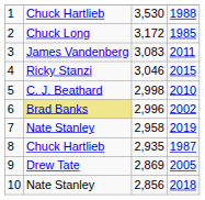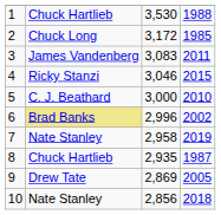 <table class="wikitable">
 <tr>
 </tr>
 <tr>
 <td>1</td>
 <td><a href='#'>Chuck Hartlieb</a></td>
 <td><abbr>3,530</abbr></td>
 <td><a href='#'>1988</a></td>
 </tr>
 <tr>
 <td>2</td>
 <td><a href='#'>Chuck Long</a></td>
 <td><abbr>3,172</abbr></td>
 <td><a href='#'>1985</a></td>
 </tr>
 <tr>
 <td>3</td>
 <td><a href='#'>James Vandenberg</a></td>
 <td><abbr>3,083</abbr></td>
 <td><a href='#'>2011</a></td>
 </tr>
 <tr>
 <td>4</td>
 <td><a href='#'>Ricky Stanzi</a></td>
 <td><abbr>3,046</abbr></td>
 <td><a href='#'>2015</a></td>
 </tr>
 <tr>
 <td>5</td>
 <td><a href='#'>C. J. Beathard</a></td>
-<td><abbr>2,998</abbr></td>
+<td><abbr>3,000</abbr></td>
 <td><a href='#'>2010</a></td>
 </tr>
 <tr>
 <td>6</td>
 <td style="background: khaki;"><a href='#'>Brad Banks</a></td>
 <td><abbr>2,996</abbr></td>
 <td><a href='#'>2002</a></td>
 </tr>
 <tr>
 <td>7</td>
 <td><a href='#'>Nate Stanley</a></td>
 <td><abbr>2,958</abbr></td>
 <td><a href='#'>2019</a></td>
 </tr>
 <tr>
 <td>8</td>
 <td><a href='#'>Chuck Hartlieb</a></td>
 <td><abbr>2,935</abbr></td>
 <td><a href='#'>1987</a></td>
 </tr>
 <tr>
 <td>9</td>
 <td><a href='#'>Drew Tate</a></td>
 <td><abbr>2,869</abbr></td>
 <td><a href='#'>2005</a></td>
 </tr>
 <tr>
 <td>10</td>
 <td>Nate Stanley</td>
 <td><abbr>2,856</abbr></td>
 <td><a href='#'>2018</a></td>
 </tr>
 </table>
